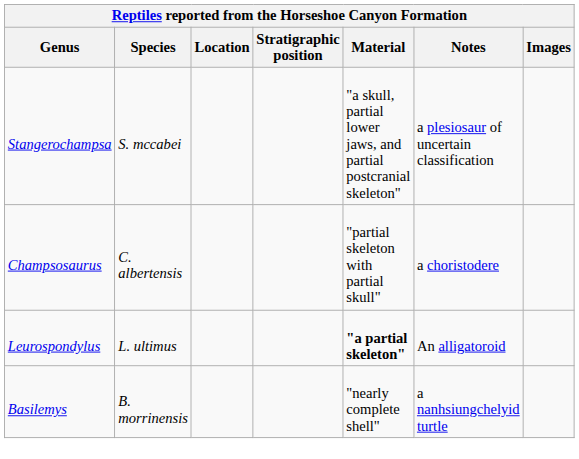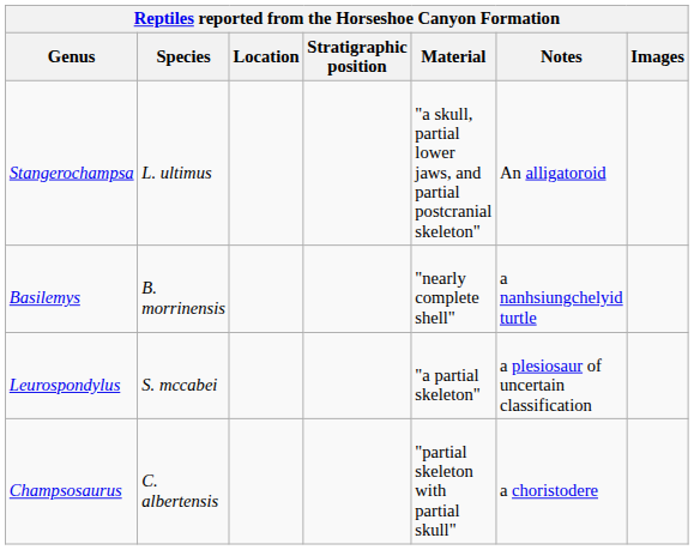 <table class="wikitable" align="center" width="100%">
 <tr>
 <th colspan="7" align="center"><strong><a href='#'>Reptiles</a> reported from the Horseshoe Canyon Formation</strong></th>
 </tr>
 <tr>
 <th>Genus</th>
 <th>Species</th>
 <th>Location</th>
 <th>Stratigraphic position</th>
 <th>Material</th>
 <th>Notes</th>
 <th>Images</th>
 </tr>
 <tr>
 <td><br><em><a href='#'>Stangerochampsa</a></em></td>
+<td><br><em>L. ultimus</em></td>
+<td></td>
+<td></td>
+<td><br>"a skull, partial lower jaws, and partial postcranial skeleton"</td>
+<td><br>An <a href='#'>alligatoroid</a></td>
+<td></td>
+</tr>
+<tr>
+<td><br><em><a href='#'>Basilemys</a></em></td>
+<td><br><em>B. morrinensis</em></td>
+<td></td>
+<td></td>
+<td><br>"nearly complete shell"</td>
+<td><br>a <a href='#'>nanhsiungchelyid</a> <a href='#'>turtle</a></td>
+<td></td>
+</tr>
+<tr>
+<td><br><em><a href='#'>Leurospondylus</a></em></td>
 <td><br><em>S. mccabei</em></td>
 <td></td>
 <td></td>
-<td><br>"a skull, partial lower jaws, and partial postcranial skeleton"</td>
+<td><br>"a partial skeleton"</td>
 <td><br>a <a href='#'>plesiosaur</a> of uncertain classification</td>
 <td></td>
 </tr>
 <tr>
 <td><br><em><a href='#'>Champsosaurus</a></em></td>
 <td><br><em>C. albertensis</em></td>
 <td></td>
 <td></td>
 <td><br>"partial skeleton with partial skull"</td>
 <td><br>a <a href='#'>choristodere</a></td>
 <td></td>
 </tr>
-<tr>
-<td><br><em><a href='#'>Leurospondylus</a></em></td>
-<td><br><em>L. ultimus</em></td>
-<td></td>
-<td></td>
-<td><strong><br>"a partial skeleton"</strong></td>
-<td><br>An <a href='#'>alligatoroid</a></td>
-<td></td>
-</tr>
-<tr>
-<td><br><em><a href='#'>Basilemys</a></em></td>
-<td><br><em>B. morrinensis</em></td>
-<td></td>
-<td></td>
-<td><br>"nearly complete shell"</td>
-<td><br>a <a href='#'>nanhsiungchelyid</a> <a href='#'>turtle</a></td>
-<td></td>
-</tr>
 </table>
